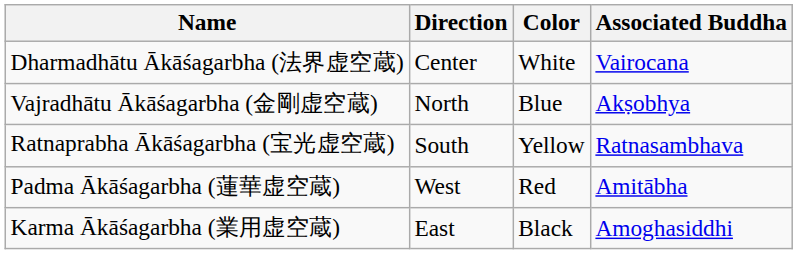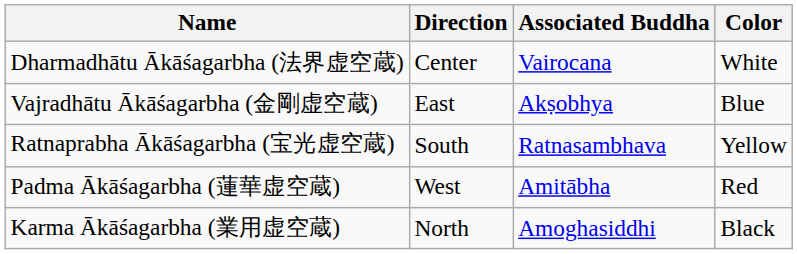 <table class="wikitable" style="margin-left: auto; margin-right: auto; border: none;">
 <tr>
 <th>Name</th>
 <th>Direction</th>
+<th>Associated Buddha</th>
 <th>Color</th>
-<th>Associated Buddha</th>
 </tr>
 <tr>
 <td>Dharmadhātu Ākāśagarbha (法界虚空蔵)</td>
 <td>Center</td>
+<td><a href='#'>Vairocana</a></td>
 <td>White</td>
-<td><a href='#'>Vairocana</a></td>
 </tr>
 <tr>
 <td>Vajradhātu Ākāśagarbha (金剛虚空蔵)</td>
-<td>North</td>
+<td>East</td>
+<td><a href='#'>Akṣobhya</a></td>
 <td>Blue</td>
-<td><a href='#'>Akṣobhya</a></td>
 </tr>
 <tr>
 <td>Ratnaprabha Ākāśagarbha (宝光虚空蔵)</td>
 <td>South</td>
+<td><a href='#'>Ratnasambhava</a></td>
 <td>Yellow</td>
-<td><a href='#'>Ratnasambhava</a></td>
 </tr>
 <tr>
 <td>Padma Ākāśagarbha (蓮華虚空蔵)</td>
 <td>West</td>
+<td><a href='#'>Amitābha</a></td>
 <td>Red</td>
-<td><a href='#'>Amitābha</a></td>
 </tr>
 <tr>
 <td>Karma Ākāśagarbha (業用虚空蔵)</td>
-<td>East</td>
+<td>North</td>
+<td><a href='#'>Amoghasiddhi</a></td>
 <td>Black</td>
-<td><a href='#'>Amoghasiddhi</a></td>
 </tr>
 </table>
